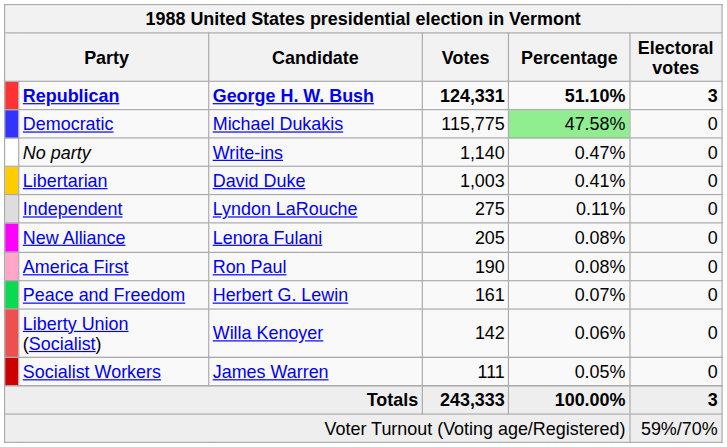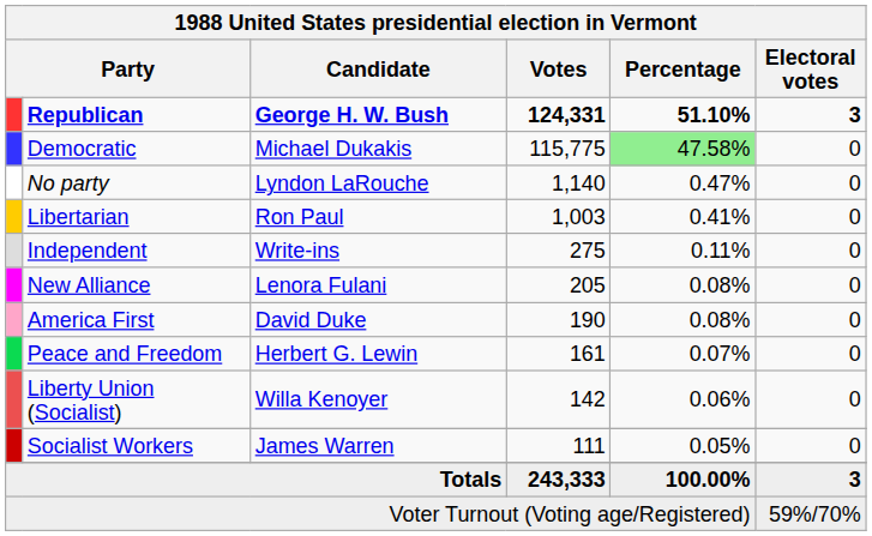 <table class="wikitable" style="font-size: 95%;">
 <tr>
 <th colspan="6">1988 United States presidential election in Vermont</th>
 </tr>
 <tr>
 <th colspan="2" style="width: 15em">Party</th>
 <th style="width: 17em">Candidate</th>
 <th style="width: 5em">Votes</th>
 <th style="width: 7em">Percentage</th>
 <th style="width: 5em">Electoral votes</th>
 </tr>
 <tr>
 <th style="background-color:#FF3333; width: 3px"></th>
 <td style="width: 130px"><strong><a href='#'>Republican</a></strong></td>
 <td><strong><a href='#'>George H. W. Bush</a></strong></td>
 <td align="right"><strong>124,331</strong></td>
 <td align="right"><strong>51.10%</strong></td>
 <td align="right"><strong>3</strong></td>
 </tr>
 <tr>
 <th style="background-color:#3333FF; width: 3px"></th>
 <td style="width: 130px"><a href='#'>Democratic</a></td>
 <td><a href='#'>Michael Dukakis</a></td>
 <td align="right">115,775</td>
 <td align="right" style="background: lightgreen;">47.58%</td>
 <td align="right">0</td>
 </tr>
 <tr>
 <th style="background-color:#FFFFFF; width: 3px"></th>
 <td style="width: 130px"><em>No party</em></td>
-<td><a href='#'>Write-ins</a></td>
+<td><a href='#'>Lyndon LaRouche</a></td>
 <td align="right">1,140</td>
 <td align="right">0.47%</td>
 <td align="right">0</td>
 </tr>
 <tr>
 <th style="background-color:#FFCC00; width: 3px"></th>
 <td style="width: 130px"><a href='#'>Libertarian</a></td>
-<td><a href='#'>David Duke</a></td>
+<td><a href='#'>Ron Paul</a></td>
 <td align="right">1,003</td>
 <td align="right">0.41%</td>
 <td align="right">0</td>
 </tr>
 <tr>
 <th style="background-color:#DDDDDD; width: 3px"></th>
 <td style="width: 130px"><a href='#'>Independent</a></td>
-<td><a href='#'>Lyndon LaRouche</a></td>
+<td><a href='#'>Write-ins</a></td>
 <td align="right">275</td>
 <td align="right">0.11%</td>
 <td align="right">0</td>
 </tr>
 <tr>
 <th style="background-color:#FF00FF; width: 3px"></th>
 <td style="width: 130px"><a href='#'>New Alliance</a></td>
 <td><a href='#'>Lenora Fulani</a></td>
 <td align="right">205</td>
 <td align="right">0.08%</td>
 <td align="right">0</td>
 </tr>
 <tr>
 <th style="background-color:#FFA6C9; width: 3px"></th>
 <td style="width: 130px"><a href='#'>America First</a></td>
-<td><a href='#'>Ron Paul</a></td>
+<td><a href='#'>David Duke</a></td>
 <td align="right">190</td>
 <td align="right">0.08%</td>
 <td align="right">0</td>
 </tr>
 <tr>
 <th style="background-color:#0bda51; width: 3px"></th>
 <td style="width: 130px"><a href='#'>Peace and Freedom</a></td>
 <td><a href='#'>Herbert G. Lewin</a></td>
 <td align="right">161</td>
 <td align="right">0.07%</td>
 <td align="right">0</td>
 </tr>
 <tr>
 <th style="background-color:#EC5050; width: 3px"></th>
 <td style="width: 130px"><a href='#'>Liberty Union</a> (<a href='#'>Socialist</a>)</td>
 <td><a href='#'>Willa Kenoyer</a></td>
 <td align="right">142</td>
 <td align="right">0.06%</td>
 <td align="right">0</td>
 </tr>
 <tr>
 </tr>
 <tr>
 <th style="background-color:#CC0000; width: 3px"></th>
 <td style="width: 130px"><a href='#'>Socialist Workers</a></td>
 <td><a href='#'>James Warren</a></td>
 <td align="right">111</td>
 <td align="right">0.05%</td>
 <td align="right">0</td>
 </tr>
 <tr>
 </tr>
 <tr bgcolor="#EEEEEE">
 <td colspan="3" align="right"><strong>Totals</strong></td>
 <td align="right"><strong>243,333</strong></td>
 <td align="right"><strong>100.00%</strong></td>
 <td align="right"><strong>3</strong></td>
 </tr>
 <tr bgcolor="#EEEEEE">
 <td colspan="5" align="right">Voter Turnout (Voting age/Registered)</td>
 <td colspan="1" align="right">59%/70%</td>
 </tr>
 </table>
